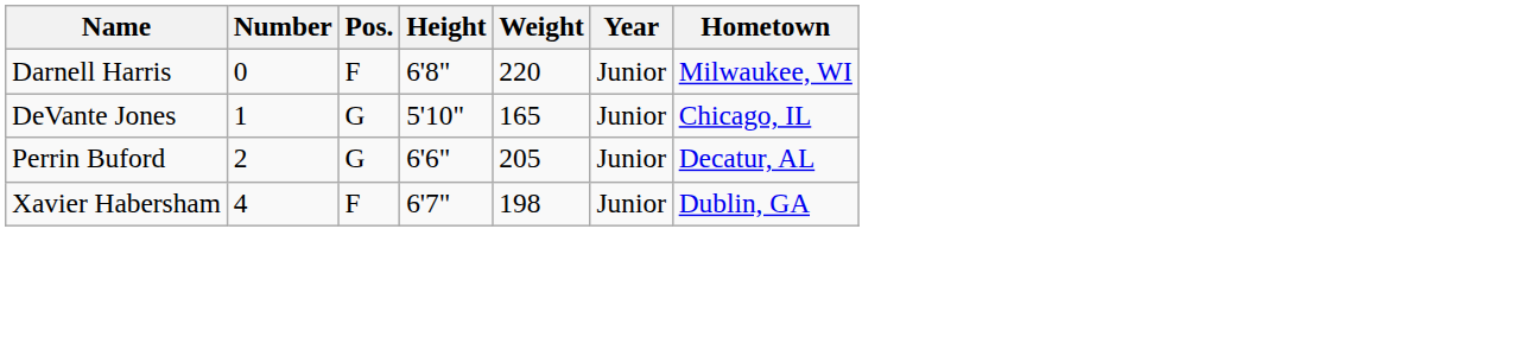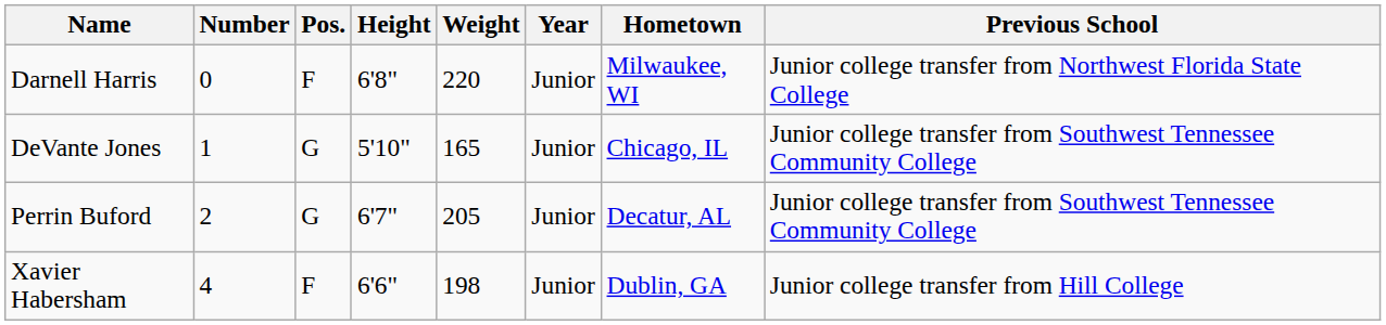 <table class="wikitable sortable" border="1">
 <tr>
 <th>Name</th>
 <th>Number</th>
 <th>Pos.</th>
 <th>Height</th>
 <th>Weight</th>
 <th>Year</th>
 <th>Hometown</th>
+<th class="unsortable">Previous School</th>
 </tr>
 <tr>
 <td>Darnell Harris</td>
 <td>0</td>
 <td>F</td>
 <td>6'8"</td>
 <td>220</td>
 <td>Junior</td>
 <td><a href='#'>Milwaukee, WI</a></td>
+<td>Junior college transfer from <a href='#'>Northwest Florida State College</a></td>
 </tr>
 <tr>
 <td>DeVante Jones</td>
 <td>1</td>
 <td>G</td>
 <td>5'10"</td>
 <td>165</td>
 <td>Junior</td>
 <td><a href='#'>Chicago, IL</a></td>
+<td>Junior college transfer from <a href='#'>Southwest Tennessee Community College</a></td>
 </tr>
 <tr>
 <td>Perrin Buford</td>
 <td>2</td>
 <td>G</td>
-<td>6'6"</td>
+<td>6'7"</td>
 <td>205</td>
 <td>Junior</td>
 <td><a href='#'>Decatur, AL</a></td>
+<td>Junior college transfer from <a href='#'>Southwest Tennessee Community College</a></td>
 </tr>
 <tr>
 <td>Xavier Habersham</td>
 <td>4</td>
 <td>F</td>
-<td>6'7"</td>
+<td>6'6"</td>
 <td>198</td>
 <td>Junior</td>
 <td><a href='#'>Dublin, GA</a></td>
+<td>Junior college transfer from <a href='#'>Hill College</a></td>
 </tr>
 </table>
